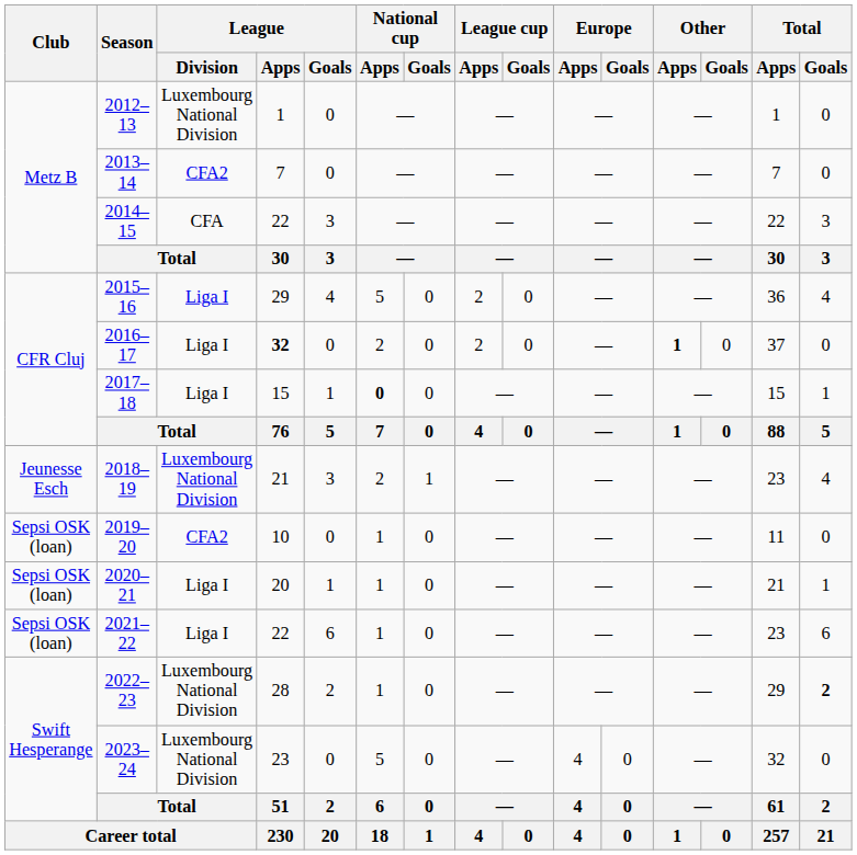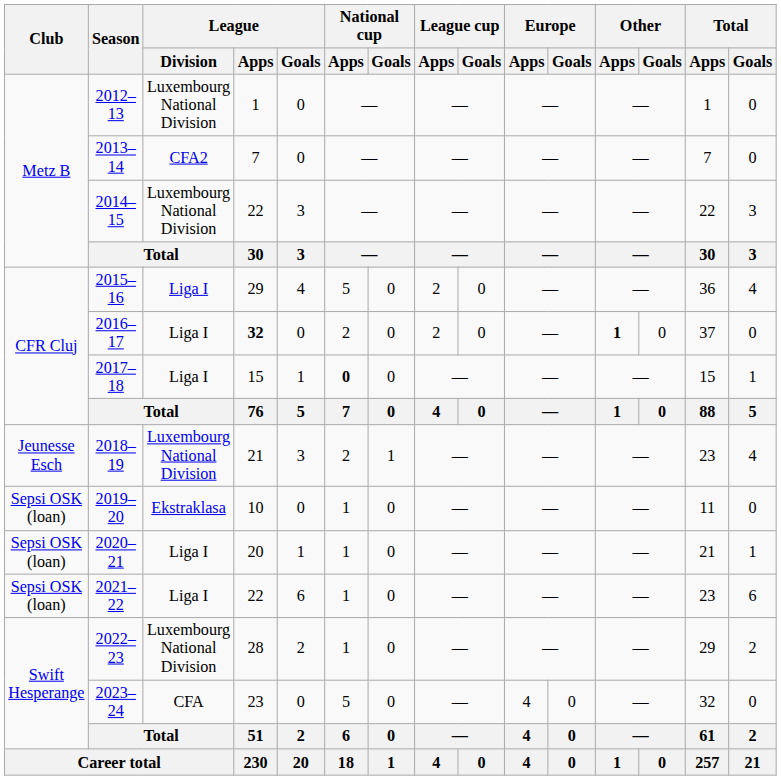 <table class=wikitable style=text-align:center>
 <tr>
 <th rowspan=2>Club</th>
 <th rowspan=2>Season</th>
 <th colspan=3>League</th>
 <th colspan=2>National cup</th>
 <th colspan=2>League cup</th>
 <th colspan=2>Europe</th>
 <th colspan=2>Other</th>
 <th colspan=2>Total</th>
 </tr>
 <tr>
 <th>Division</th>
 <th>Apps</th>
 <th>Goals</th>
 <th>Apps</th>
 <th>Goals</th>
 <th>Apps</th>
 <th>Goals</th>
 <th>Apps</th>
 <th>Goals</th>
 <th>Apps</th>
 <th>Goals</th>
 <th>Apps</th>
 <th>Goals</th>
 </tr>
 <tr>
 <td rowspan="4"><a href='#'>Metz B</a></td>
 <td><a href='#'>2012–13</a></td>
 <td>Luxembourg National Division</td>
 <td>1</td>
 <td>0</td>
 <td colspan=2>—</td>
 <td colspan=2>—</td>
 <td colspan=2>—</td>
 <td colspan=2>—</td>
 <td>1</td>
 <td>0</td>
 </tr>
 <tr>
 <td><a href='#'>2013–14</a></td>
 <td><a href='#'>CFA2</a></td>
 <td>7</td>
 <td>0</td>
 <td colspan=2>—</td>
 <td colspan=2>—</td>
 <td colspan=2>—</td>
 <td colspan=2>—</td>
 <td>7</td>
 <td>0</td>
 </tr>
 <tr>
 <td><a href='#'>2014–15</a></td>
-<td>CFA</td>
+<td>Luxembourg National Division</td>
 <td>22</td>
 <td>3</td>
 <td colspan=2>—</td>
 <td colspan=2>—</td>
 <td colspan=2>—</td>
 <td colspan=2>—</td>
 <td>22</td>
 <td>3</td>
 </tr>
 <tr>
 <th colspan=2>Total</th>
 <th>30</th>
 <th>3</th>
 <th colspan=2>—</th>
 <th colspan=2>—</th>
 <th colspan=2>—</th>
 <th colspan=2>—</th>
 <th>30</th>
 <th>3</th>
 </tr>
 <tr>
 <td rowspan=4><a href='#'>CFR Cluj</a></td>
 <td><a href='#'>2015–16</a></td>
 <td><a href='#'>Liga I</a></td>
 <td>29</td>
 <td>4</td>
 <td>5</td>
 <td>0</td>
 <td>2</td>
 <td>0</td>
 <td colspan=2>—</td>
 <td colspan=2>—</td>
 <td>36</td>
 <td>4</td>
 </tr>
 <tr>
 <td><a href='#'>2016–17</a></td>
 <td>Liga I</td>
 <td><strong>32</strong></td>
 <td>0</td>
 <td>2</td>
 <td>0</td>
 <td>2</td>
 <td>0</td>
 <td colspan=2>—</td>
 <td><strong>1</strong></td>
 <td>0</td>
 <td>37</td>
 <td>0</td>
 </tr>
 <tr>
 <td><a href='#'>2017–18</a></td>
 <td>Liga I</td>
 <td>15</td>
 <td>1</td>
 <td><strong>0</strong></td>
 <td>0</td>
 <td colspan=2>—</td>
 <td colspan=2>—</td>
 <td colspan=2>—</td>
 <td>15</td>
 <td>1</td>
 </tr>
 <tr>
 <th colspan=2>Total</th>
 <th>76</th>
 <th>5</th>
 <th>7</th>
 <th>0</th>
 <th>4</th>
 <th>0</th>
 <th colspan=2>—</th>
 <th>1</th>
 <th>0</th>
 <th>88</th>
 <th>5</th>
 </tr>
 <tr>
 <td><a href='#'>Jeunesse Esch</a></td>
 <td><a href='#'>2018–19</a></td>
 <td><a href='#'>Luxembourg National Division</a></td>
 <td>21</td>
 <td>3</td>
 <td>2</td>
 <td>1</td>
 <td colspan=2>—</td>
 <td colspan=2>—</td>
 <td colspan=2>—</td>
 <td>23</td>
 <td>4</td>
 </tr>
 <tr>
 <td><a href='#'>Sepsi OSK</a> (loan)</td>
 <td><a href='#'>2019–20</a></td>
-<td><a href='#'>CFA2</a></td>
+<td><a href='#'>Ekstraklasa</a></td>
 <td>10</td>
 <td>0</td>
 <td>1</td>
 <td>0</td>
 <td colspan=2>—</td>
 <td colspan=2>—</td>
 <td colspan=2>—</td>
 <td>11</td>
 <td>0</td>
 </tr>
 <tr>
 <td><a href='#'>Sepsi OSK</a> (loan)</td>
 <td><a href='#'>2020–21</a></td>
 <td>Liga I</td>
 <td>20</td>
 <td>1</td>
 <td>1</td>
 <td>0</td>
 <td colspan=2>—</td>
 <td colspan=2>—</td>
 <td colspan=2>—</td>
 <td>21</td>
 <td>1</td>
 </tr>
 <tr>
 <td><a href='#'>Sepsi OSK</a> (loan)</td>
 <td><a href='#'>2021–22</a></td>
 <td>Liga I</td>
 <td>22</td>
 <td>6</td>
 <td>1</td>
 <td>0</td>
 <td colspan=2>—</td>
 <td colspan=2>—</td>
 <td colspan=2>—</td>
 <td>23</td>
 <td>6</td>
 </tr>
 <tr>
 <td rowspan=3><a href='#'>Swift Hesperange</a></td>
 <td><a href='#'>2022–23</a></td>
 <td>Luxembourg National Division</td>
 <td>28</td>
 <td>2</td>
 <td>1</td>
 <td>0</td>
 <td colspan=2>—</td>
 <td colspan=2>—</td>
 <td colspan=2>—</td>
 <td>29</td>
-<td><strong>2</strong></td>
+<td>2</td>
 </tr>
 <tr>
 <td><a href='#'>2023–24</a></td>
-<td>Luxembourg National Division</td>
+<td>CFA</td>
 <td>23</td>
 <td>0</td>
 <td>5</td>
 <td>0</td>
 <td colspan=2>—</td>
 <td>4</td>
 <td>0</td>
 <td colspan=2>—</td>
 <td>32</td>
 <td>0</td>
 </tr>
 <tr>
 <th colspan=2>Total</th>
 <th>51</th>
 <th>2</th>
 <th>6</th>
 <th>0</th>
 <th colspan=2>—</th>
 <th>4</th>
 <th>0</th>
 <th colspan=2>—</th>
 <th>61</th>
 <th>2</th>
 </tr>
 <tr>
 <th colspan=3>Career total</th>
 <th>230</th>
 <th>20</th>
 <th>18</th>
 <th>1</th>
 <th>4</th>
 <th>0</th>
 <th>4</th>
 <th>0</th>
 <th>1</th>
 <th>0</th>
 <th>257</th>
 <th>21</th>
 </tr>
 </table>
